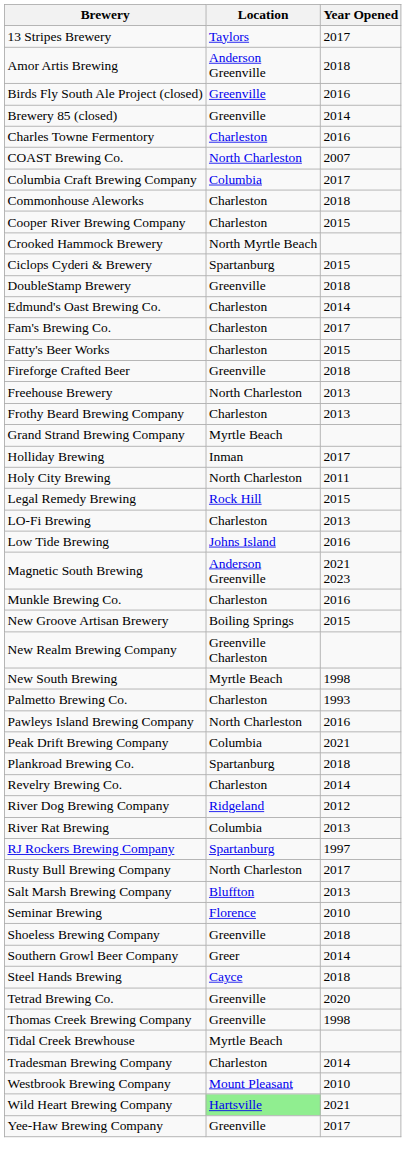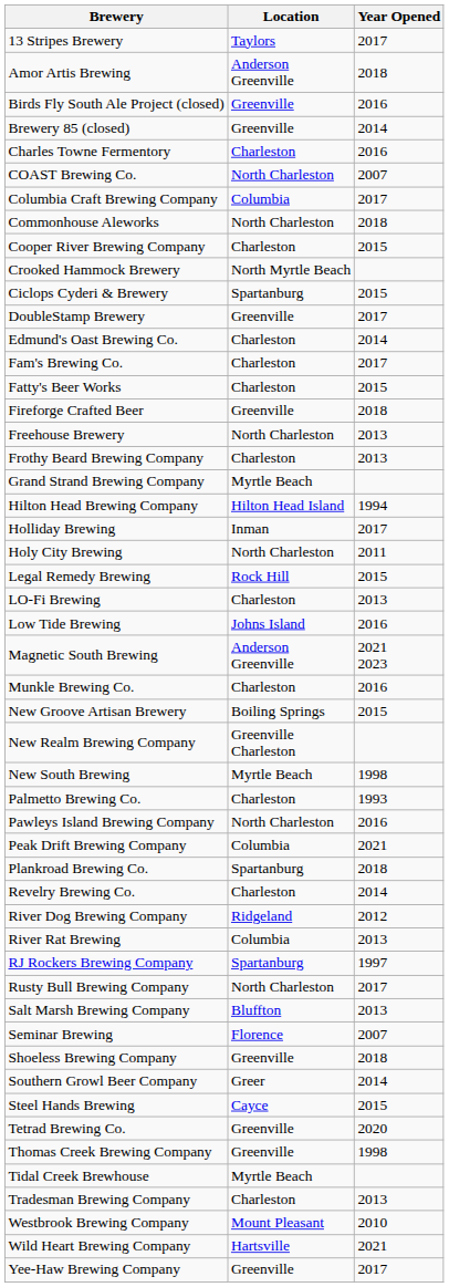 <table class="wikitable sortable">
 <tr>
 <th>Brewery</th>
 <th>Location</th>
 <th>Year Opened</th>
 </tr>
 <tr>
 <td>13 Stripes Brewery</td>
 <td><a href='#'>Taylors</a></td>
 <td>2017</td>
 </tr>
 <tr>
 <td>Amor Artis Brewing</td>
 <td><a href='#'>Anderson</a><br>Greenville</td>
 <td>2018</td>
 </tr>
 <tr>
 <td>Birds Fly South Ale Project (closed)</td>
 <td><a href='#'>Greenville</a></td>
 <td>2016</td>
 </tr>
 <tr>
 <td>Brewery 85 (closed) </td>
 <td>Greenville</td>
 <td>2014</td>
 </tr>
 <tr>
 <td>Charles Towne Fermentory</td>
 <td><a href='#'>Charleston</a></td>
 <td>2016</td>
 </tr>
 <tr>
 <td>COAST Brewing Co.</td>
 <td><a href='#'>North Charleston</a></td>
 <td>2007</td>
 </tr>
 <tr>
 <td>Columbia Craft Brewing Company</td>
 <td><a href='#'>Columbia</a></td>
 <td>2017</td>
 </tr>
 <tr>
 <td>Commonhouse Aleworks</td>
-<td>Charleston</td>
+<td>North Charleston</td>
 <td>2018</td>
 </tr>
 <tr>
 <td>Cooper River Brewing Company</td>
 <td>Charleston</td>
 <td>2015</td>
 </tr>
 <tr>
 <td>Crooked Hammock Brewery</td>
 <td>North Myrtle Beach</td>
 <td></td>
 </tr>
 <tr>
 <td>Ciclops Cyderi & Brewery</td>
 <td>Spartanburg</td>
 <td>2015</td>
 </tr>
 <tr>
 <td>DoubleStamp Brewery</td>
 <td>Greenville</td>
-<td>2018</td>
+<td>2017</td>
 </tr>
 <tr>
 <td>Edmund's Oast Brewing Co.</td>
 <td>Charleston</td>
 <td>2014</td>
 </tr>
 <tr>
 <td>Fam's Brewing Co.</td>
 <td>Charleston</td>
 <td>2017</td>
 </tr>
 <tr>
 <td>Fatty's Beer Works</td>
 <td>Charleston</td>
 <td>2015</td>
 </tr>
 <tr>
 <td>Fireforge Crafted Beer</td>
 <td>Greenville</td>
 <td>2018</td>
 </tr>
 <tr>
 <td>Freehouse Brewery</td>
 <td>North Charleston</td>
 <td>2013</td>
 </tr>
 <tr>
 <td>Frothy Beard Brewing Company</td>
 <td>Charleston</td>
 <td>2013</td>
 </tr>
 <tr>
 <td>Grand Strand Brewing Company</td>
 <td>Myrtle Beach</td>
 <td></td>
+</tr>
+<tr>
+<td>Hilton Head Brewing Company</td>
+<td><a href='#'>Hilton Head Island</a></td>
+<td>1994</td>
 </tr>
 <tr>
 <td>Holliday Brewing</td>
 <td>Inman</td>
 <td>2017</td>
 </tr>
 <tr>
 <td>Holy City Brewing</td>
 <td>North Charleston</td>
 <td>2011</td>
 </tr>
 <tr>
 <td>Legal Remedy Brewing</td>
 <td><a href='#'>Rock Hill</a></td>
 <td>2015</td>
 </tr>
 <tr>
 <td>LO-Fi Brewing</td>
 <td>Charleston</td>
 <td>2013</td>
 </tr>
 <tr>
 <td>Low Tide Brewing</td>
 <td><a href='#'>Johns Island</a></td>
 <td>2016</td>
 </tr>
 <tr>
 <td>Magnetic South Brewing</td>
 <td><a href='#'>Anderson</a><br>Greenville</td>
 <td>2021<br>2023</td>
 </tr>
 <tr>
 <td>Munkle Brewing Co.</td>
 <td>Charleston</td>
 <td>2016</td>
 </tr>
 <tr>
 <td>New Groove Artisan Brewery</td>
 <td>Boiling Springs</td>
 <td>2015</td>
 </tr>
 <tr>
 <td>New Realm Brewing Company</td>
 <td>Greenville<br> Charleston</td>
 <td></td>
 </tr>
 <tr>
 <td>New South Brewing</td>
 <td>Myrtle Beach</td>
 <td>1998</td>
 </tr>
 <tr>
 <td>Palmetto Brewing Co.</td>
 <td>Charleston</td>
 <td>1993</td>
 </tr>
 <tr>
 <td>Pawleys Island Brewing Company</td>
 <td>North Charleston</td>
 <td>2016</td>
 </tr>
 <tr>
 <td>Peak Drift Brewing Company</td>
 <td>Columbia</td>
 <td>2021</td>
 </tr>
 <tr>
 <td>Plankroad Brewing Co.</td>
 <td>Spartanburg</td>
 <td>2018</td>
 </tr>
 <tr>
 <td>Revelry Brewing Co.</td>
 <td>Charleston</td>
 <td>2014</td>
 </tr>
 <tr>
 <td>River Dog Brewing Company</td>
 <td><a href='#'>Ridgeland</a></td>
 <td>2012</td>
 </tr>
 <tr>
 <td>River Rat Brewing</td>
 <td>Columbia</td>
 <td>2013</td>
 </tr>
 <tr>
 <td><a href='#'>RJ Rockers Brewing Company</a></td>
 <td><a href='#'>Spartanburg</a></td>
 <td>1997</td>
 </tr>
 <tr>
 <td>Rusty Bull Brewing Company</td>
 <td>North Charleston</td>
 <td>2017</td>
 </tr>
 <tr>
 <td>Salt Marsh Brewing Company</td>
 <td><a href='#'>Bluffton</a></td>
 <td>2013</td>
 </tr>
 <tr>
 <td>Seminar Brewing</td>
 <td><a href='#'>Florence</a></td>
-<td>2010</td>
+<td>2007</td>
 </tr>
 <tr>
 <td>Shoeless Brewing Company</td>
 <td>Greenville</td>
 <td>2018</td>
 </tr>
 <tr>
 <td>Southern Growl Beer Company</td>
 <td>Greer</td>
 <td>2014</td>
 </tr>
 <tr>
 <td>Steel Hands Brewing</td>
 <td><a href='#'>Cayce</a></td>
-<td>2018</td>
+<td>2015</td>
 </tr>
 <tr>
 <td>Tetrad Brewing Co.</td>
 <td>Greenville</td>
 <td>2020</td>
 </tr>
 <tr>
 <td>Thomas Creek Brewing Company</td>
 <td>Greenville</td>
 <td>1998</td>
 </tr>
 <tr>
 <td>Tidal Creek Brewhouse</td>
 <td>Myrtle Beach</td>
 <td></td>
 </tr>
 <tr>
 <td>Tradesman Brewing Company</td>
 <td>Charleston</td>
-<td>2014</td>
+<td>2013</td>
 </tr>
 <tr>
 <td>Westbrook Brewing Company</td>
 <td><a href='#'>Mount Pleasant</a></td>
 <td>2010</td>
 </tr>
 <tr>
 <td>Wild Heart Brewing Company</td>
-<td style="background: lightgreen;"><a href='#'>Hartsville</a></td>
+<td><a href='#'>Hartsville</a></td>
 <td>2021</td>
 </tr>
 <tr>
 <td>Yee-Haw Brewing Company</td>
 <td>Greenville</td>
 <td>2017</td>
 </tr>
 </table>
